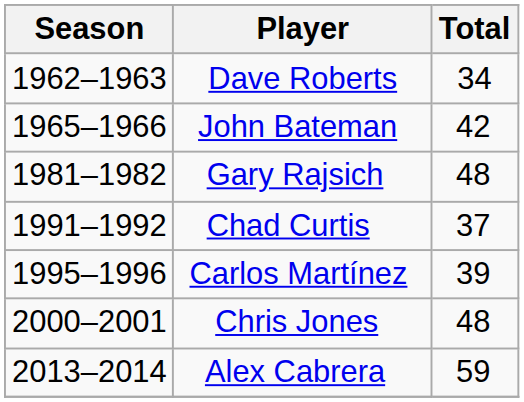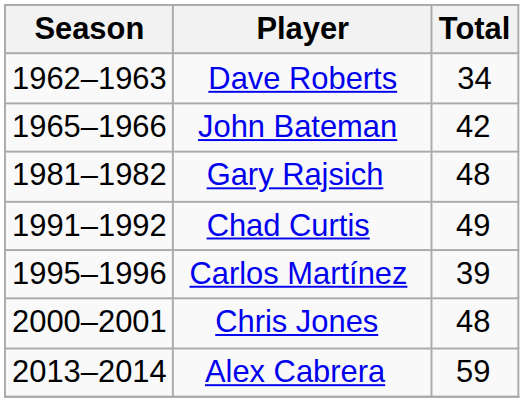 <table class="wikitable">
 <tr>
 <th>Season</th>
 <th>Player</th>
 <th>Total</th>
 </tr>
 <tr align=center>
 <td>1962–1963</td>
 <td><a href='#'>Dave Roberts</a></td>
 <td>34</td>
 </tr>
 <tr>
 <td>1965–1966</td>
 <td>  <a href='#'>John Bateman</a></td>
 <td>  42</td>
 </tr>
 <tr>
 <td>1981–1982</td>
 <td>   <a href='#'>Gary Rajsich</a></td>
 <td>  48</td>
 </tr>
 <tr>
 <td>1991–1992</td>
 <td>   <a href='#'>Chad Curtis</a></td>
-<td>  37</td>
+<td>  49</td>
 </tr>
 <tr>
 <td>1995–1996</td>
 <td> <a href='#'>Carlos Martínez</a>  </td>
 <td>  39</td>
 </tr>
 <tr>
 <td>2000–2001</td>
 <td>    <a href='#'>Chris Jones</a></td>
 <td>  48</td>
 </tr>
 <tr>
 <td>2013–2014</td>
 <td>   <a href='#'>Alex Cabrera</a></td>
 <td>  59</td>
 </tr>
 <tr>
 </tr>
 </table>
